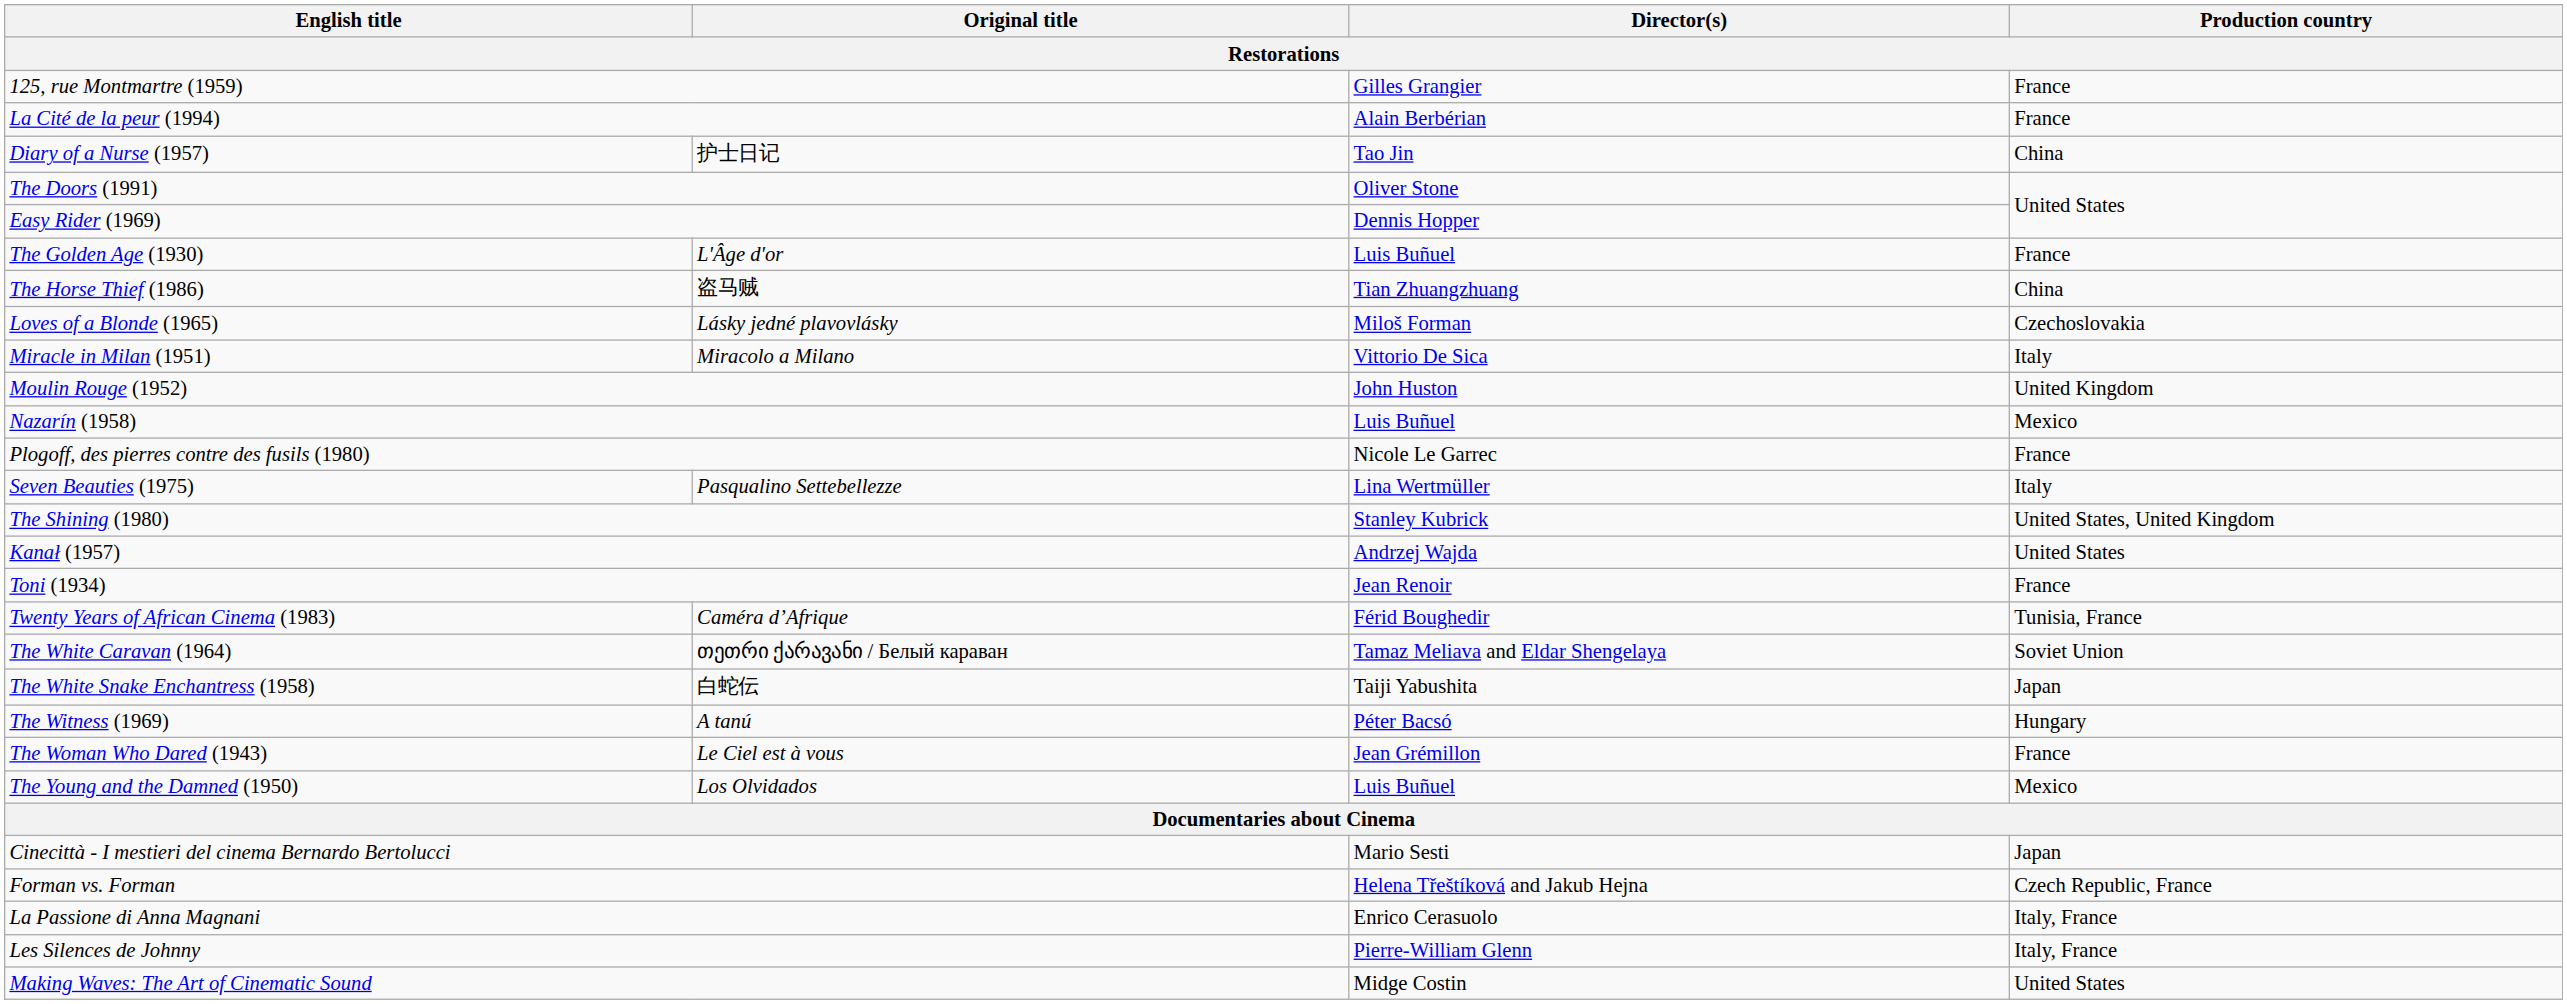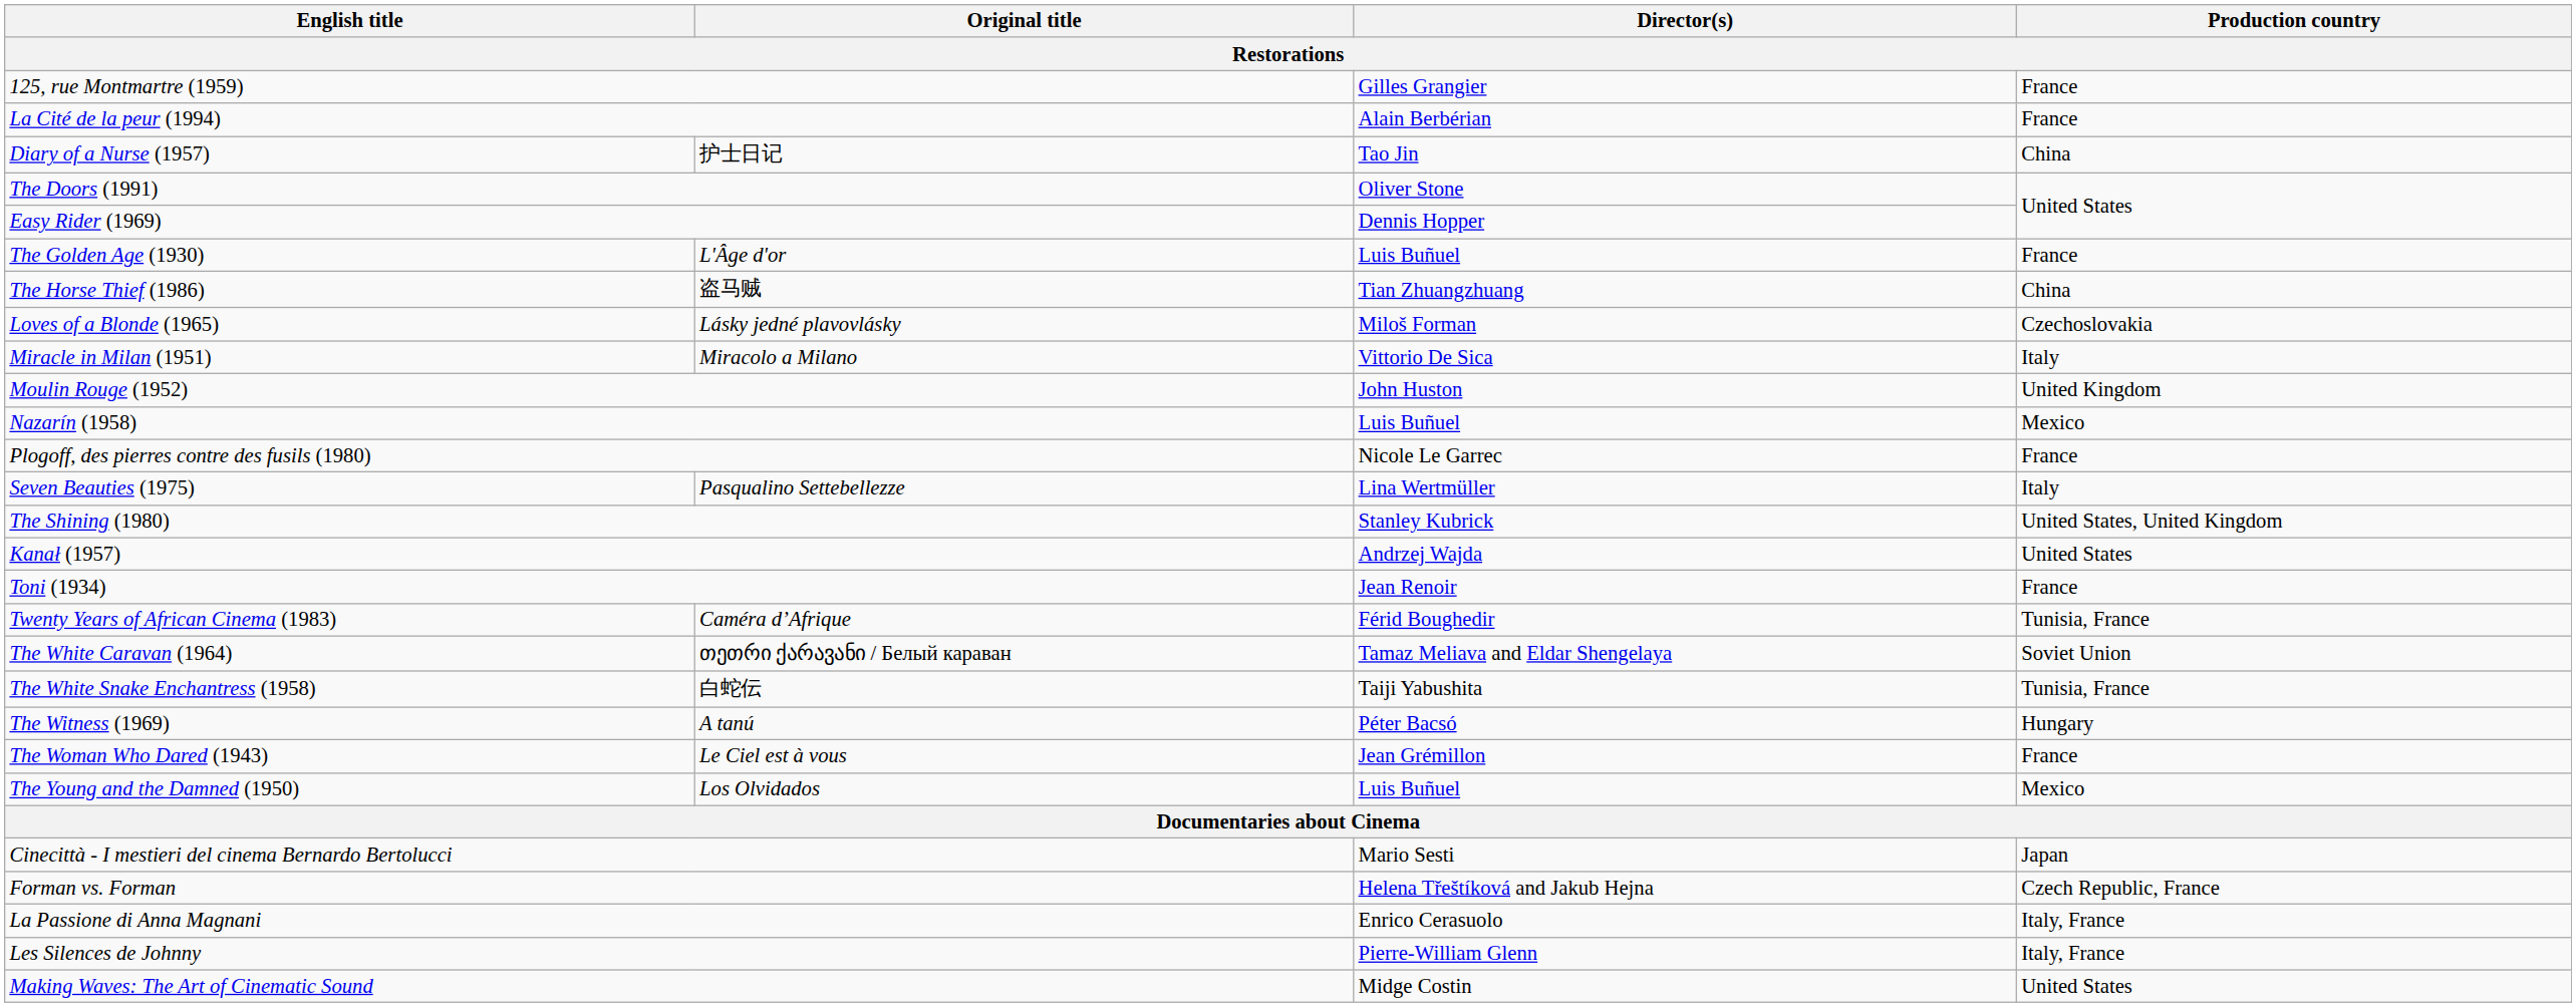 <table class="wikitable" style="width:100%;" cellpadding="5">
 <tr>
 <th scope="col">English title</th>
 <th scope="col">Original title</th>
 <th scope="col">Director(s)</th>
 <th scope="col">Production country</th>
 </tr>
 <tr>
 <th colspan="4">Restorations</th>
 </tr>
 <tr>
 <td colspan=2><em>125, rue Montmartre</em> (1959)</td>
 <td><a href='#'>Gilles Grangier</a></td>
 <td>France</td>
 </tr>
 <tr>
 <td colspan="2"><em><a href='#'>La Cité de la peur</a></em> (1994)</td>
 <td><a href='#'>Alain Berbérian</a></td>
 <td>France</td>
 </tr>
 <tr>
 <td><em><a href='#'>Diary of a Nurse</a></em> (1957)</td>
 <td>护士日记</td>
 <td><a href='#'>Tao Jin</a></td>
 <td>China</td>
 </tr>
 <tr>
 <td colspan=2><em><a href='#'>The Doors</a></em> (1991)</td>
 <td><a href='#'>Oliver Stone</a></td>
 <td rowspan="2">United States</td>
 </tr>
 <tr>
 <td colspan=2><em><a href='#'>Easy Rider</a></em> (1969)</td>
 <td><a href='#'>Dennis Hopper</a></td>
 </tr>
 <tr>
 <td><em><a href='#'>The Golden Age</a></em> (1930)</td>
 <td><em>L'Âge d'or</em></td>
 <td><a href='#'>Luis Buñuel</a></td>
 <td>France</td>
 </tr>
 <tr>
 <td><em><a href='#'>The Horse Thief</a></em> (1986)</td>
 <td>盗马贼</td>
 <td><a href='#'>Tian Zhuangzhuang</a></td>
 <td>China</td>
 </tr>
 <tr>
 <td><em><a href='#'>Loves of a Blonde</a></em> (1965)</td>
 <td><em>Lásky jedné plavovlásky</em></td>
 <td><a href='#'>Miloš Forman</a></td>
 <td>Czechoslovakia</td>
 </tr>
 <tr>
 <td><em><a href='#'>Miracle in Milan</a></em> (1951)</td>
 <td><em>Miracolo a Milano</em></td>
 <td><a href='#'>Vittorio De Sica</a></td>
 <td>Italy</td>
 </tr>
 <tr>
 <td colspan=2><em><a href='#'>Moulin Rouge</a></em> (1952)</td>
 <td><a href='#'>John Huston</a></td>
 <td>United Kingdom</td>
 </tr>
 <tr>
 <td colspan=2><em><a href='#'>Nazarín</a></em> (1958)</td>
 <td><a href='#'>Luis Buñuel</a></td>
 <td>Mexico</td>
 </tr>
 <tr>
 <td colspan=2><em>Plogoff, des pierres contre des fusils</em> (1980)</td>
 <td>Nicole Le Garrec</td>
 <td>France</td>
 </tr>
 <tr>
 <td><em><a href='#'>Seven Beauties</a></em> (1975)</td>
 <td><em>Pasqualino Settebellezze</em></td>
 <td><a href='#'>Lina Wertmüller</a></td>
 <td>Italy</td>
 </tr>
 <tr>
 <td colspan=2><em><a href='#'>The Shining</a></em> (1980)</td>
 <td><a href='#'>Stanley Kubrick</a></td>
 <td>United States, United Kingdom</td>
 </tr>
 <tr>
 <td colspan="2"><em><a href='#'>Kanał</a></em> (1957)</td>
 <td><a href='#'>Andrzej Wajda</a></td>
 <td>United States</td>
 </tr>
 <tr>
 <td colspan=2><em><a href='#'>Toni</a></em> (1934)</td>
 <td><a href='#'>Jean Renoir</a></td>
 <td>France</td>
 </tr>
 <tr>
 <td><em><a href='#'>Twenty Years of African Cinema</a></em> (1983)</td>
 <td><em>Caméra d’Afrique</em></td>
 <td><a href='#'>Férid Boughedir</a></td>
 <td>Tunisia, France</td>
 </tr>
 <tr>
 <td><em><a href='#'>The White Caravan</a></em> (1964)</td>
 <td>თეთრი ქარავანი / Белый караван</td>
 <td><a href='#'>Tamaz Meliava</a> and <a href='#'>Eldar Shengelaya</a></td>
 <td>Soviet Union</td>
 </tr>
 <tr>
 <td><em><a href='#'>The White Snake Enchantress</a></em> (1958)</td>
 <td>白蛇伝</td>
 <td>Taiji Yabushita</td>
-<td>Japan</td>
+<td>Tunisia, France</td>
 </tr>
 <tr>
 <td><em><a href='#'>The Witness</a></em> (1969)</td>
 <td><em>A tanú</em></td>
 <td><a href='#'>Péter Bacsó</a></td>
 <td>Hungary</td>
 </tr>
 <tr>
 <td><em><a href='#'>The Woman Who Dared</a></em> (1943)</td>
 <td><em>Le Ciel est à vous</em></td>
 <td><a href='#'>Jean Grémillon</a></td>
 <td>France</td>
 </tr>
 <tr>
 <td><em><a href='#'>The Young and the Damned</a></em> (1950)</td>
 <td><em>Los Olvidados</em></td>
 <td><a href='#'>Luis Buñuel</a></td>
 <td>Mexico</td>
 </tr>
 <tr>
 <th colspan="4">Documentaries about Cinema</th>
 </tr>
 <tr>
 <td colspan="2"><em>Cinecittà - I mestieri del cinema Bernardo Bertolucci</em></td>
 <td>Mario Sesti</td>
 <td>Japan</td>
 </tr>
 <tr>
 <td colspan="2"><em>Forman vs. Forman</em></td>
 <td><a href='#'>Helena Třeštíková</a> and Jakub Hejna</td>
 <td>Czech Republic, France</td>
 </tr>
 <tr>
 <td colspan="2"><em>La Passione di Anna Magnani</em></td>
 <td>Enrico Cerasuolo</td>
 <td>Italy, France</td>
 </tr>
 <tr>
 <td colspan="2"><em>Les Silences de Johnny</em></td>
 <td><a href='#'>Pierre-William Glenn</a></td>
 <td>Italy, France</td>
 </tr>
 <tr>
 <td colspan="2"><em><a href='#'>Making Waves: The Art of Cinematic Sound</a></em></td>
 <td>Midge Costin</td>
 <td>United States</td>
 </tr>
 </table>
